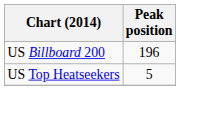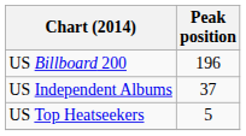 <table class="wikitable">
 <tr>
 <th>Chart (2014)</th>
 <th>Peak<br>position</th>
 </tr>
 <tr>
 <td>US <a href='#'><em>Billboard</em> 200</a></td>
 <td align="center">196</td>
 </tr>
 <tr>
+<td>US <a href='#'>Independent Albums</a></td>
+<td align="center">37</td>
+</tr>
+<tr>
 <td>US <a href='#'>Top Heatseekers</a></td>
 <td align="center">5</td>
 </tr>
 <tr>
 </tr>
 </table>
